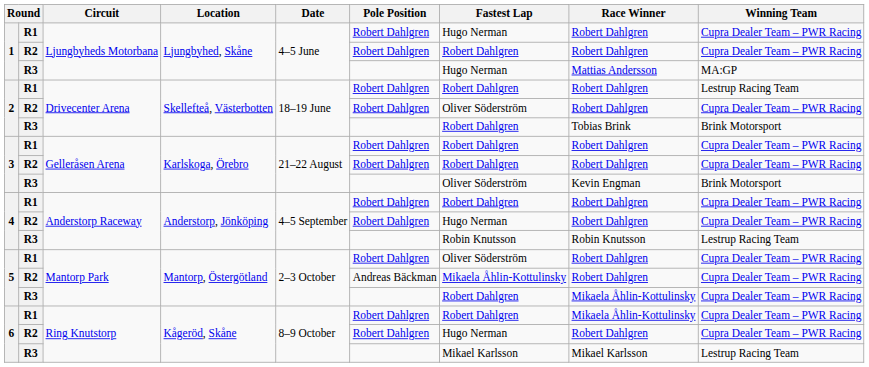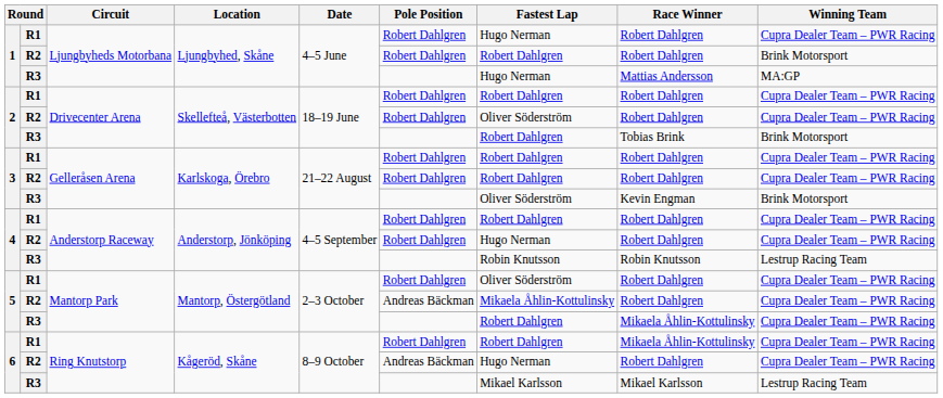 <table class="wikitable" style="font-size: 85%;">
 <tr>
 <th colspan="2">Round</th>
 <th>Circuit</th>
 <th>Location</th>
 <th>Date</th>
 <th>Pole Position</th>
 <th>Fastest Lap</th>
 <th>Race Winner</th>
 <th>Winning Team</th>
 </tr>
 <tr>
 <th rowspan="3">1</th>
 <th>R1</th>
 <td rowspan="3"> <a href='#'>Ljungbyheds Motorbana</a></td>
 <td rowspan="3"><a href='#'>Ljungbyhed</a>, <a href='#'>Skåne</a></td>
 <td rowspan="3">4–5 June</td>
 <td> <a href='#'>Robert Dahlgren</a></td>
 <td> Hugo Nerman</td>
 <td> <a href='#'>Robert Dahlgren</a></td>
 <td> <a href='#'>Cupra Dealer Team – PWR Racing</a></td>
 </tr>
 <tr>
 <th>R2</th>
 <td> <a href='#'>Robert Dahlgren</a></td>
 <td> <a href='#'>Robert Dahlgren</a></td>
 <td> <a href='#'>Robert Dahlgren</a></td>
-<td> <a href='#'>Cupra Dealer Team – PWR Racing</a></td>
+<td> Brink Motorsport</td>
 </tr>
 <tr>
 <th>R3</th>
 <td></td>
 <td> Hugo Nerman</td>
 <td> <a href='#'>Mattias Andersson</a></td>
 <td> MA:GP</td>
 </tr>
 <tr>
 <th rowspan="3">2</th>
 <th>R1</th>
 <td rowspan="3"> <a href='#'>Drivecenter Arena</a></td>
 <td rowspan="3"><a href='#'>Skellefteå</a>, <a href='#'>Västerbotten</a></td>
 <td rowspan="3">18–19 June</td>
 <td> <a href='#'>Robert Dahlgren</a></td>
 <td> <a href='#'>Robert Dahlgren</a></td>
 <td> <a href='#'>Robert Dahlgren</a></td>
-<td> Lestrup Racing Team</td>
+<td> <a href='#'>Cupra Dealer Team – PWR Racing</a></td>
 </tr>
 <tr>
 <th>R2</th>
 <td> <a href='#'>Robert Dahlgren</a></td>
 <td> Oliver Söderström</td>
 <td> <a href='#'>Robert Dahlgren</a></td>
 <td> <a href='#'>Cupra Dealer Team – PWR Racing</a></td>
 </tr>
 <tr>
 <th>R3</th>
 <td></td>
 <td> <a href='#'>Robert Dahlgren</a></td>
 <td> Tobias Brink</td>
 <td> Brink Motorsport</td>
 </tr>
 <tr>
 <th rowspan="3">3</th>
 <th>R1</th>
 <td rowspan="3"> <a href='#'>Gelleråsen Arena</a></td>
 <td rowspan="3"><a href='#'>Karlskoga</a>, <a href='#'>Örebro</a></td>
 <td rowspan="3">21–22 August</td>
 <td> <a href='#'>Robert Dahlgren</a></td>
 <td> <a href='#'>Robert Dahlgren</a></td>
 <td> <a href='#'>Robert Dahlgren</a></td>
 <td> <a href='#'>Cupra Dealer Team – PWR Racing</a></td>
 </tr>
 <tr>
 <th>R2</th>
 <td> <a href='#'>Robert Dahlgren</a></td>
 <td> <a href='#'>Robert Dahlgren</a></td>
 <td> <a href='#'>Robert Dahlgren</a></td>
 <td> <a href='#'>Cupra Dealer Team – PWR Racing</a></td>
 </tr>
 <tr>
 <th>R3</th>
 <td></td>
 <td> Oliver Söderström</td>
 <td> Kevin Engman</td>
 <td> Brink Motorsport</td>
 </tr>
 <tr>
 <th rowspan="3">4</th>
 <th>R1</th>
 <td rowspan="3"> <a href='#'>Anderstorp Raceway</a></td>
 <td rowspan="3"><a href='#'>Anderstorp</a>, <a href='#'>Jönköping</a></td>
 <td rowspan="3">4–5 September</td>
 <td> <a href='#'>Robert Dahlgren</a></td>
 <td> <a href='#'>Robert Dahlgren</a></td>
 <td> <a href='#'>Robert Dahlgren</a></td>
 <td> <a href='#'>Cupra Dealer Team – PWR Racing</a></td>
 </tr>
 <tr>
 <th>R2</th>
 <td> <a href='#'>Robert Dahlgren</a></td>
 <td> Hugo Nerman</td>
 <td> <a href='#'>Robert Dahlgren</a></td>
 <td> <a href='#'>Cupra Dealer Team – PWR Racing</a></td>
 </tr>
 <tr>
 <th>R3</th>
 <td></td>
 <td> Robin Knutsson</td>
 <td> Robin Knutsson</td>
 <td> Lestrup Racing Team</td>
 </tr>
 <tr>
 <th rowspan="3">5</th>
 <th>R1</th>
 <td rowspan="3"> <a href='#'>Mantorp Park</a></td>
 <td rowspan="3"><a href='#'>Mantorp</a>, <a href='#'>Östergötland</a></td>
 <td rowspan="3">2–3 October</td>
 <td> <a href='#'>Robert Dahlgren</a></td>
 <td> Oliver Söderström</td>
 <td> <a href='#'>Robert Dahlgren</a></td>
 <td> <a href='#'>Cupra Dealer Team – PWR Racing</a></td>
 </tr>
 <tr>
 <th>R2</th>
 <td> Andreas Bäckman</td>
 <td> <a href='#'>Mikaela Åhlin-Kottulinsky</a></td>
 <td> <a href='#'>Robert Dahlgren</a></td>
 <td> <a href='#'>Cupra Dealer Team – PWR Racing</a></td>
 </tr>
 <tr>
 <th>R3</th>
 <td></td>
 <td> <a href='#'>Robert Dahlgren</a></td>
 <td> <a href='#'>Mikaela Åhlin-Kottulinsky</a></td>
 <td> <a href='#'>Cupra Dealer Team – PWR Racing</a></td>
 </tr>
 <tr>
 <th rowspan="3">6</th>
 <th>R1</th>
 <td rowspan="3"> <a href='#'>Ring Knutstorp</a></td>
 <td rowspan="3"><a href='#'>Kågeröd</a>, <a href='#'>Skåne</a></td>
 <td rowspan="3">8–9 October</td>
 <td> <a href='#'>Robert Dahlgren</a></td>
 <td> <a href='#'>Robert Dahlgren</a></td>
 <td> <a href='#'>Mikaela Åhlin-Kottulinsky</a></td>
 <td> <a href='#'>Cupra Dealer Team – PWR Racing</a></td>
 </tr>
 <tr>
 <th>R2</th>
-<td> <a href='#'>Robert Dahlgren</a></td>
+<td> Andreas Bäckman</td>
 <td> Hugo Nerman</td>
 <td> <a href='#'>Robert Dahlgren</a></td>
 <td> <a href='#'>Cupra Dealer Team – PWR Racing</a></td>
 </tr>
 <tr>
 <th>R3</th>
 <td></td>
 <td> Mikael Karlsson</td>
 <td> Mikael Karlsson</td>
 <td> Lestrup Racing Team</td>
 </tr>
 </table>
